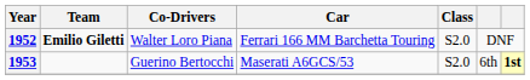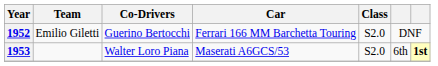 <table class="wikitable" style="font-size:90%">
 <tr>
 <th>Year</th>
 <th>Team</th>
 <th>Co-Drivers</th>
 <th>Car</th>
 <th>Class</th>
 <th></th>
 <th></th>
 </tr>
 <tr align="center">
 <th><a href='#'>1952</a></th>
-<td align="left"><strong>Emilio Giletti</strong></td>
-<td align="left"> <a href='#'>Walter Loro Piana</a></td>
+<td align="left">Emilio Giletti</td>
+<td align="left"> <a href='#'>Guerino Bertocchi</a></td>
 <td align="left"><a href='#'>Ferrari 166 MM Barchetta Touring</a></td>
 <td>S2.0</td>
 <td colspan=2>DNF</td>
 </tr>
 <tr align="center">
 <th><a href='#'>1953</a></th>
 <td align="left"></td>
-<td align="left"> <a href='#'>Guerino Bertocchi</a></td>
+<td align="left"> <a href='#'>Walter Loro Piana</a></td>
 <td align="left"><a href='#'>Maserati A6GCS/53</a></td>
 <td>S2.0</td>
 <td>6th</td>
 <td style="background:#ffffbf;"><strong>1st</strong></td>
 </tr>
 <tr align="center">
 </tr>
 </table>
